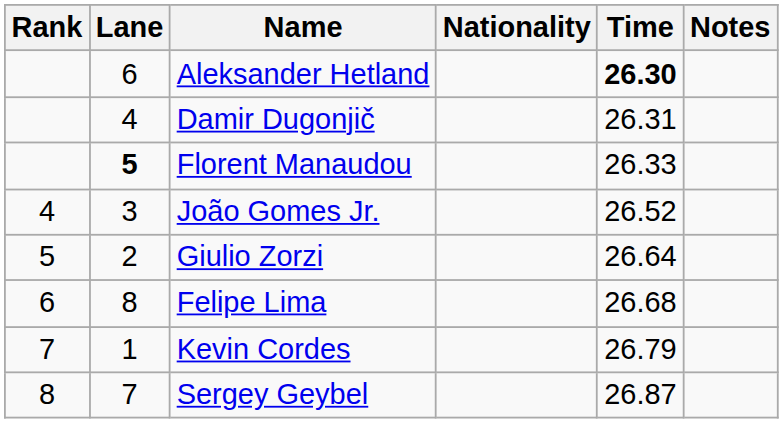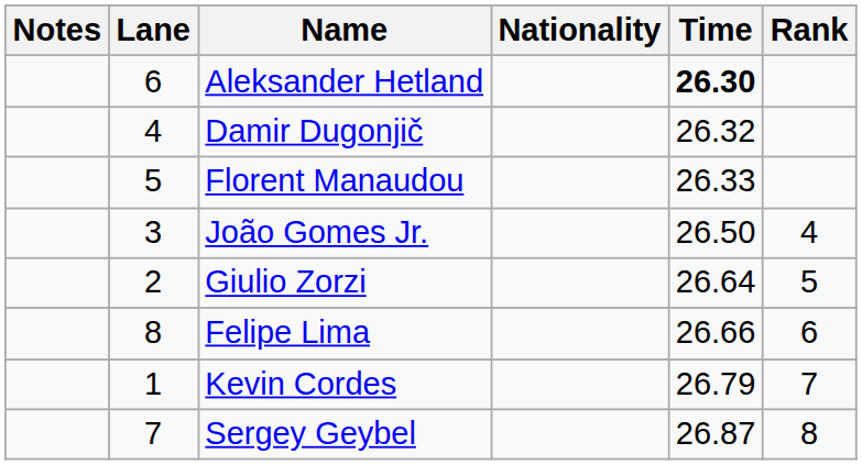 <table class="wikitable sortable" style="text-align:center">
 <tr>
-<th>Rank</th>
+<th>Notes</th>
 <th>Lane</th>
 <th>Name</th>
 <th>Nationality</th>
 <th>Time</th>
-<th>Notes</th>
+<th>Rank</th>
 </tr>
 <tr>
 <td></td>
 <td>6</td>
 <td align=left><a href='#'>Aleksander Hetland</a></td>
 <td align=left></td>
 <td><strong>26.30</strong></td>
 <td></td>
 </tr>
 <tr>
 <td></td>
 <td>4</td>
 <td align=left><a href='#'>Damir Dugonjič</a></td>
 <td align=left></td>
-<td>26.31</td>
+<td>26.32</td>
 <td></td>
 </tr>
 <tr>
 <td></td>
-<td><strong>5</strong></td>
+<td>5</td>
 <td align=left><a href='#'>Florent Manaudou</a></td>
 <td align=left></td>
 <td>26.33</td>
 <td></td>
 </tr>
 <tr>
-<td>4</td>
+<td></td>
 <td>3</td>
 <td align=left><a href='#'>João Gomes Jr.</a></td>
 <td align=left></td>
-<td>26.52</td>
-<td></td>
+<td>26.50</td>
+<td>4</td>
 </tr>
 <tr>
-<td>5</td>
+<td></td>
 <td>2</td>
 <td align=left><a href='#'>Giulio Zorzi</a></td>
 <td align=left></td>
 <td>26.64</td>
-<td></td>
+<td>5</td>
 </tr>
 <tr>
-<td>6</td>
+<td></td>
 <td>8</td>
 <td align=left><a href='#'>Felipe Lima</a></td>
 <td align=left></td>
-<td>26.68</td>
-<td></td>
+<td>26.66</td>
+<td>6</td>
 </tr>
 <tr>
-<td>7</td>
+<td></td>
 <td>1</td>
 <td align=left><a href='#'>Kevin Cordes</a></td>
 <td align=left></td>
 <td>26.79</td>
-<td></td>
+<td>7</td>
 </tr>
 <tr>
-<td>8</td>
+<td></td>
 <td>7</td>
 <td align=left><a href='#'>Sergey Geybel</a></td>
 <td align=left></td>
 <td>26.87</td>
-<td></td>
+<td>8</td>
 </tr>
 </table>
